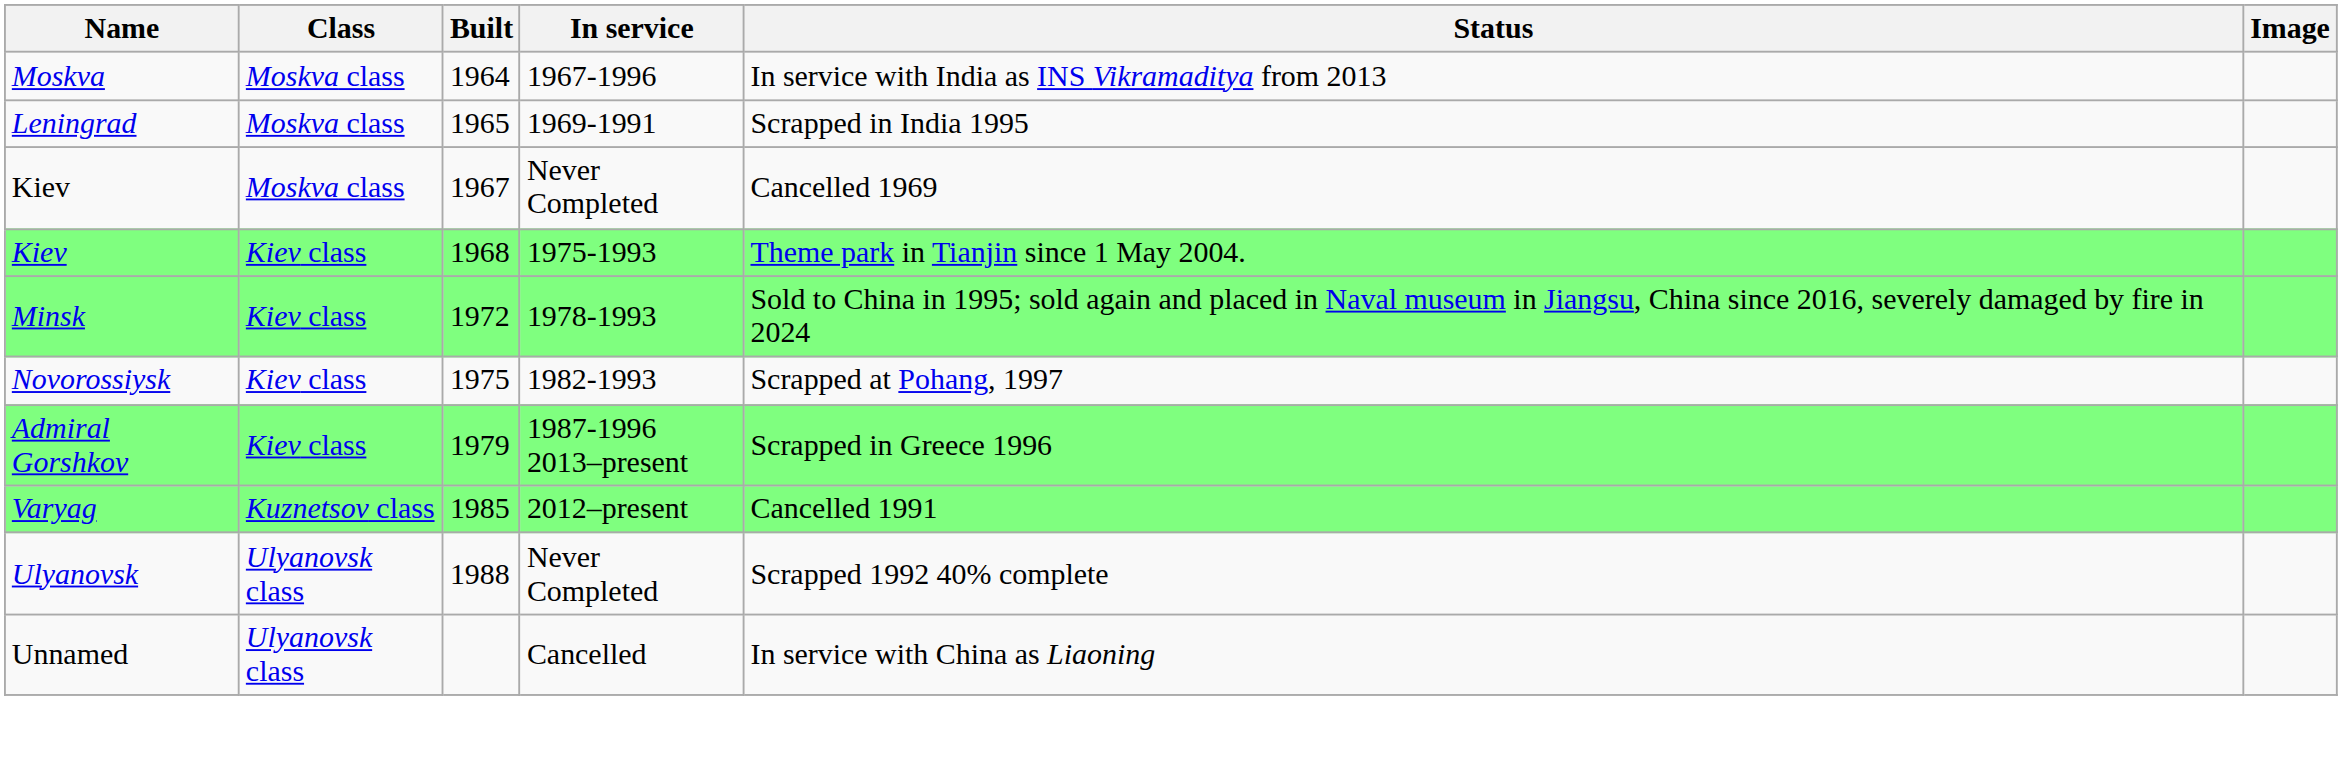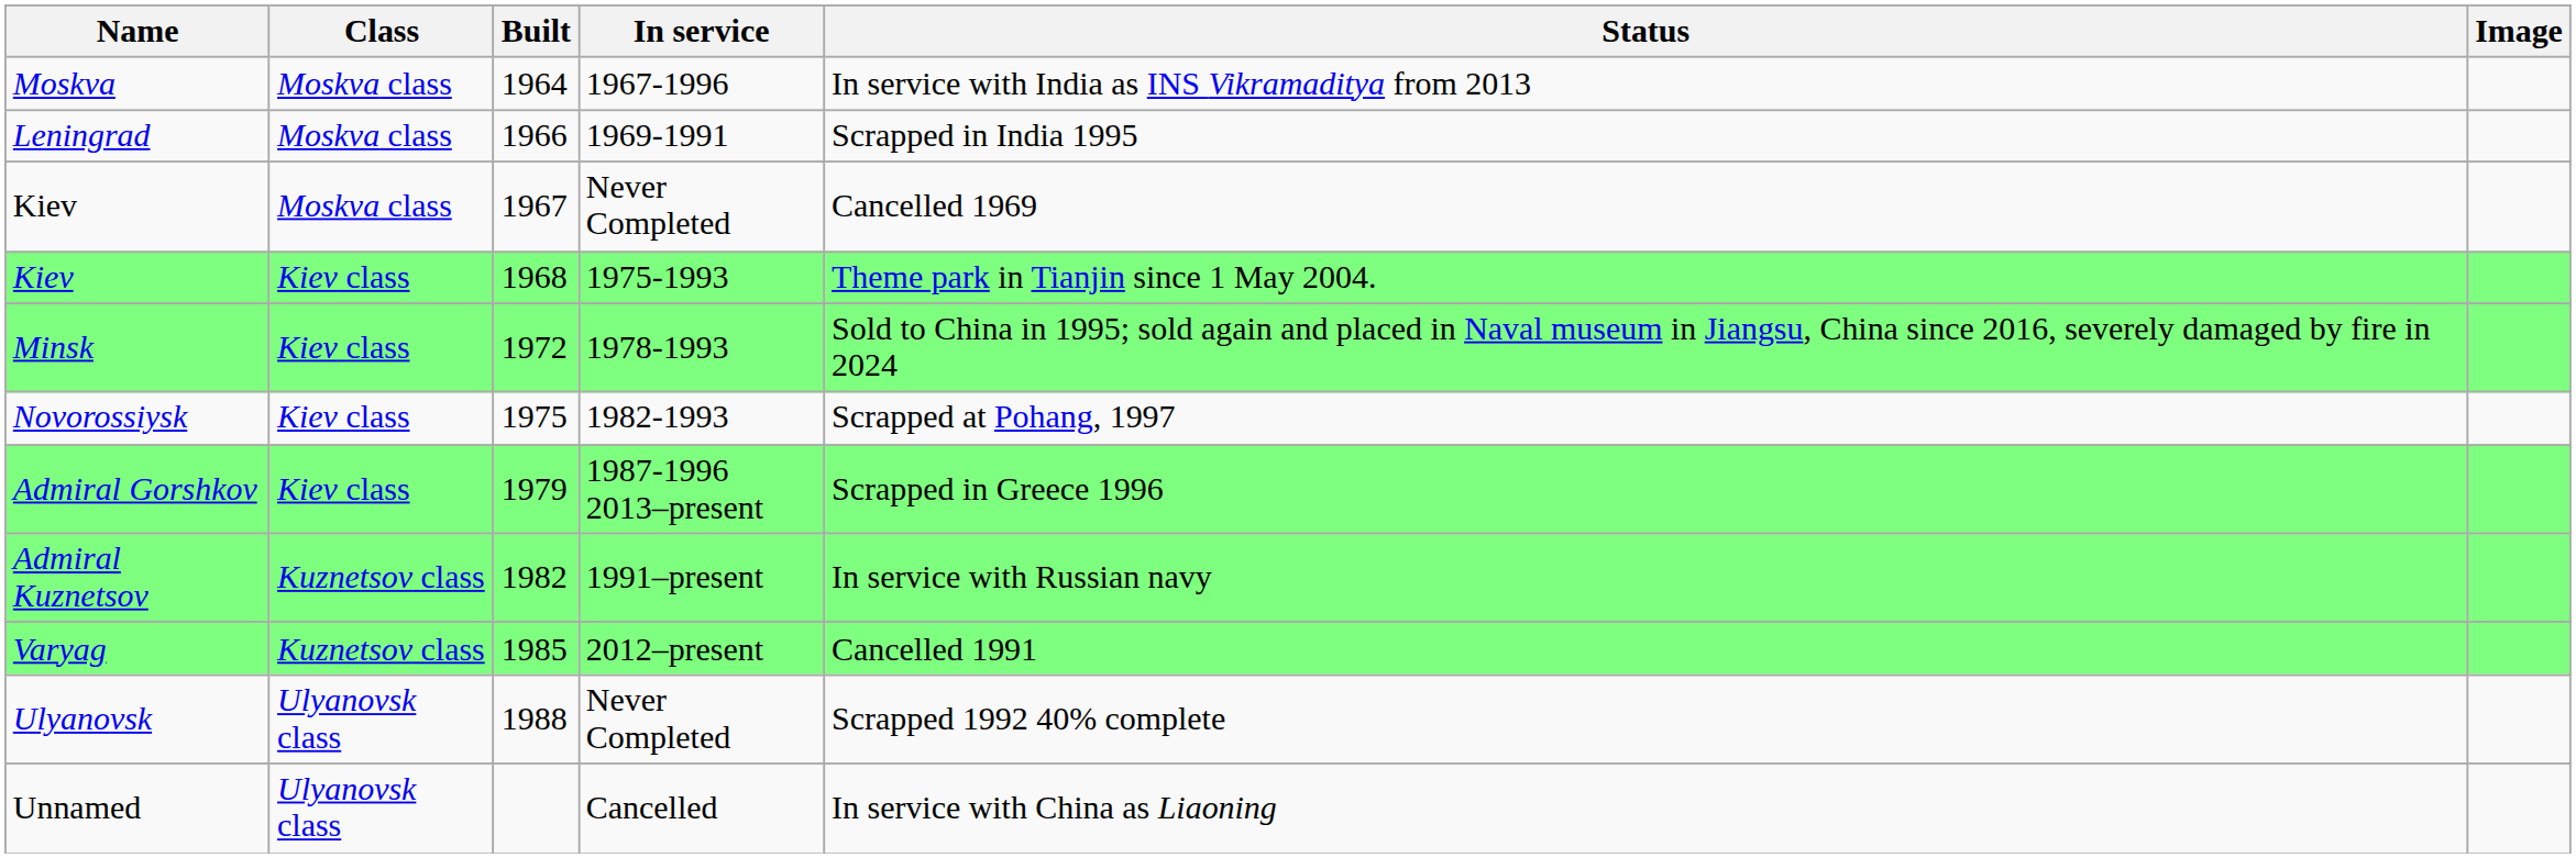 <table class="wikitable">
 <tr>
 <th>Name</th>
 <th>Class</th>
 <th>Built</th>
 <th>In service</th>
 <th>Status</th>
 <th>Image</th>
 </tr>
 <tr>
 <td><a href='#'><em>Moskva</em></a></td>
 <td><a href='#'><em>Moskva</em> class</a></td>
 <td>1964</td>
 <td>1967-1996</td>
 <td>In service with India as <a href='#'>INS <em>Vikramaditya</em></a> from 2013</td>
 <td></td>
 </tr>
 <tr>
 <td><a href='#'><em>Leningrad</em></a></td>
 <td><a href='#'><em>Moskva</em> class</a></td>
-<td>1965</td>
+<td>1966</td>
 <td>1969-1991</td>
 <td>Scrapped in India 1995</td>
 <td></td>
 </tr>
 <tr>
 <td>Kiev</td>
 <td><a href='#'><em>Moskva</em> class</a></td>
 <td>1967</td>
 <td>Never Completed</td>
 <td>Cancelled 1969</td>
 <td></td>
 </tr>
 <tr style="background:#7FFF7F;">
 <td><a href='#'><em>Kiev</em></a></td>
 <td><a href='#'><em>Kiev</em> class</a></td>
 <td>1968</td>
 <td>1975-1993</td>
 <td><a href='#'>Theme park</a> in <a href='#'>Tianjin</a> since 1 May 2004.</td>
 <td></td>
 </tr>
 <tr style="background:#7FFF7F;">
 <td><a href='#'><em>Minsk</em></a></td>
 <td><a href='#'><em>Kiev</em> class</a></td>
 <td>1972</td>
 <td>1978-1993</td>
 <td>Sold to China in 1995; sold again and placed in <a href='#'>Naval museum</a> in <a href='#'>Jiangsu</a>, China since 2016, severely damaged by fire in 2024</td>
 <td></td>
 </tr>
 <tr>
 <td><a href='#'><em>Novorossiysk</em></a></td>
 <td><a href='#'><em>Kiev</em> class</a></td>
 <td>1975</td>
 <td>1982-1993</td>
 <td>Scrapped at <a href='#'>Pohang</a>, 1997</td>
 <td></td>
 </tr>
 <tr style="background:#7FFF7F;">
 <td><a href='#'><em>Admiral Gorshkov</em></a></td>
 <td><a href='#'><em>Kiev</em> class</a></td>
 <td>1979</td>
 <td>1987-1996<br>2013–present</td>
 <td>Scrapped in Greece 1996</td>
 <td></td>
 </tr>
 <tr style="background:#7FFF7F;">
+<td><a href='#'><em>Admiral Kuznetsov</em></a></td>
+<td><a href='#'><em>Kuznetsov</em> class</a></td>
+<td>1982</td>
+<td>1991–present</td>
+<td>In service with Russian navy</td>
+<td></td>
+</tr>
+<tr style="background:#7FFF7F;">
 <td><em><a href='#'>Varyag</a></em></td>
 <td><a href='#'><em>Kuznetsov</em> class</a></td>
 <td>1985</td>
 <td>2012–present</td>
 <td>Cancelled 1991</td>
 <td></td>
 </tr>
 <tr>
 <td><a href='#'><em>Ulyanovsk</em></a></td>
 <td><a href='#'><em>Ulyanovsk</em> class</a></td>
 <td>1988</td>
 <td>Never Completed</td>
 <td>Scrapped 1992 40% complete</td>
 <td></td>
 </tr>
 <tr>
 <td>Unnamed</td>
 <td><a href='#'><em>Ulyanovsk</em> class</a></td>
 <td></td>
 <td>Cancelled</td>
 <td>In service with China as <em>Liaoning</em></td>
 <td></td>
 </tr>
 </table>
